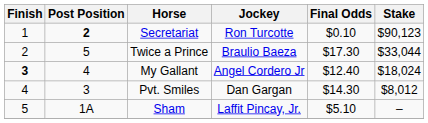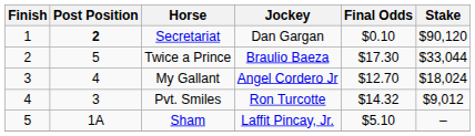 <table class="wikitable sortable plainrowheaders">
 <tr>
 <th scope="col">Finish</th>
 <th scope="col">Post Position</th>
 <th scope="col">Horse</th>
 <th scope="col">Jockey</th>
 <th scope="col">Final Odds</th>
 <th scope="col" class="unsortable">Stake</th>
 </tr>
 <tr>
 <td style="text-align:center;">1</td>
 <td style="text-align:center;"><strong>2</strong></td>
 <td style="text-align:center;"><a href='#'>Secretariat</a></td>
-<td style="text-align:center;"><a href='#'>Ron Turcotte</a></td>
+<td style="text-align:center;">Dan Gargan</td>
 <td style="text-align:center;">$0.10</td>
-<td style="text-align:center;">$90,123</td>
+<td style="text-align:center;">$90,120</td>
 </tr>
 <tr>
 <td style="text-align:center;">2</td>
 <td style="text-align:center;">5</td>
 <td style="text-align:center;">Twice a Prince</td>
 <td style="text-align:center;"><a href='#'>Braulio Baeza</a></td>
 <td style="text-align:center;">$17.30</td>
 <td style="text-align:center;">$33,044</td>
 </tr>
 <tr>
-<td style="text-align:center;"><strong>3</strong></td>
+<td style="text-align:center;">3</td>
 <td style="text-align:center;">4</td>
 <td style="text-align:center;">My Gallant</td>
 <td style="text-align:center;"><a href='#'>Angel Cordero Jr</a></td>
-<td style="text-align:center;">$12.40</td>
+<td style="text-align:center;">$12.70</td>
 <td style="text-align:center;">$18,024</td>
 </tr>
 <tr>
 <td style="text-align:center;">4</td>
 <td style="text-align:center;">3</td>
 <td style="text-align:center;">Pvt. Smiles</td>
-<td style="text-align:center;">Dan Gargan</td>
-<td style="text-align:center;">$14.30</td>
-<td style="text-align:center;">$8,012</td>
+<td style="text-align:center;"><a href='#'>Ron Turcotte</a></td>
+<td style="text-align:center;">$14.32</td>
+<td style="text-align:center;">$9,012</td>
 </tr>
 <tr>
 <td style="text-align:center;">5</td>
 <td style="text-align:center;">1A</td>
 <td style="text-align:center;"><a href='#'>Sham</a></td>
 <td style="text-align:center;"><a href='#'>Laffit Pincay, Jr.</a></td>
 <td style="text-align:center;">$5.10</td>
 <td style="text-align:center;">–</td>
 </tr>
 <tr>
 </tr>
 </table>
